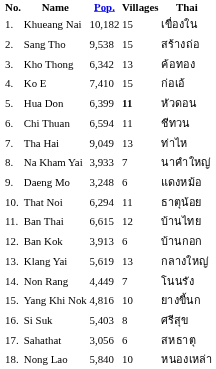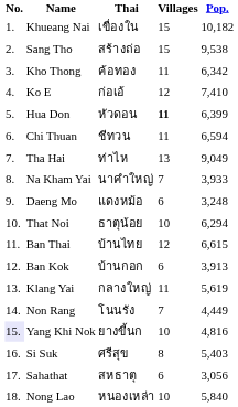 <table>
 <tr>
 <th>No.</th>
 <th>Name</th>
+<th>Thai</th>
+<th>Villages</th>
 <th><a href='#'>Pop.</a></th>
-<th>Villages</th>
-<th>Thai</th>
 </tr>
 <tr>
 <td>1.</td>
 <td>Khueang Nai</td>
+<td>เขื่องใน</td>
+<td>15</td>
 <td>10,182</td>
-<td>15</td>
-<td>เขื่องใน</td>
 </tr>
 <tr>
 <td>2.</td>
 <td>Sang Tho</td>
+<td>สร้างถ่อ</td>
+<td>15</td>
 <td>9,538</td>
-<td>15</td>
-<td>สร้างถ่อ</td>
 </tr>
 <tr>
 <td>3.</td>
 <td>Kho Thong</td>
+<td>ค้อทอง</td>
+<td>11</td>
 <td>6,342</td>
-<td>13</td>
-<td>ค้อทอง</td>
 </tr>
 <tr>
 <td>4.</td>
 <td>Ko E</td>
+<td>ก่อเอ้</td>
+<td>12</td>
 <td>7,410</td>
-<td>15</td>
-<td>ก่อเอ้</td>
 </tr>
 <tr>
 <td>5.</td>
 <td>Hua Don</td>
+<td>หัวดอน</td>
+<td><strong>11</strong></td>
 <td>6,399</td>
-<td><strong>11</strong></td>
-<td>หัวดอน</td>
 </tr>
 <tr>
 <td>6.</td>
 <td>Chi Thuan</td>
+<td>ชีทวน</td>
+<td>11</td>
 <td>6,594</td>
-<td>11</td>
-<td>ชีทวน</td>
 </tr>
 <tr>
 <td>7.</td>
 <td>Tha Hai</td>
+<td>ท่าไห</td>
+<td>13</td>
 <td>9,049</td>
-<td>13</td>
-<td>ท่าไห</td>
 </tr>
 <tr>
 <td>8.</td>
 <td>Na Kham Yai</td>
+<td>นาคำใหญ่</td>
+<td>7</td>
 <td>3,933</td>
-<td>7</td>
-<td>นาคำใหญ่</td>
 </tr>
 <tr>
 <td>9.</td>
 <td>Daeng Mo</td>
+<td>แดงหม้อ</td>
+<td>6</td>
 <td>3,248</td>
-<td>6</td>
-<td>แดงหม้อ</td>
 </tr>
 <tr>
 <td>10.</td>
 <td>That Noi</td>
+<td>ธาตุน้อย</td>
+<td>10</td>
 <td>6,294</td>
-<td>11</td>
-<td>ธาตุน้อย</td>
 </tr>
 <tr>
 <td>11.</td>
 <td>Ban Thai</td>
+<td>บ้านไทย</td>
+<td>12</td>
 <td>6,615</td>
-<td>12</td>
-<td>บ้านไทย</td>
 </tr>
 <tr>
 <td>12.</td>
 <td>Ban Kok</td>
+<td>บ้านกอก</td>
+<td>6</td>
 <td>3,913</td>
-<td>6</td>
-<td>บ้านกอก</td>
 </tr>
 <tr>
 <td>13.</td>
 <td>Klang Yai</td>
+<td>กลางใหญ่</td>
+<td>11</td>
 <td>5,619</td>
-<td>13</td>
-<td>กลางใหญ่</td>
 </tr>
 <tr>
 <td>14.</td>
 <td>Non Rang</td>
+<td>โนนรัง</td>
+<td>7</td>
 <td>4,449</td>
-<td>7</td>
-<td>โนนรัง</td>
 </tr>
 <tr>
-<td>15.</td>
+<td style="background: lavender;">15.</td>
 <td>Yang Khi Nok</td>
+<td>ยางขี้นก</td>
+<td>10</td>
 <td>4,816</td>
-<td>10</td>
-<td>ยางขี้นก</td>
 </tr>
 <tr>
 <td>16.</td>
 <td>Si Suk</td>
+<td>ศรีสุข</td>
+<td>8</td>
 <td>5,403</td>
-<td>8</td>
-<td>ศรีสุข</td>
 </tr>
 <tr>
 <td>17.</td>
 <td>Sahathat</td>
+<td>สหธาตุ</td>
+<td>6</td>
 <td>3,056</td>
-<td>6</td>
-<td>สหธาตุ</td>
 </tr>
 <tr>
 <td>18.</td>
 <td>Nong Lao</td>
+<td>หนองเหล่า</td>
+<td>10</td>
 <td>5,840</td>
-<td>10</td>
-<td>หนองเหล่า</td>
 </tr>
 </table>
